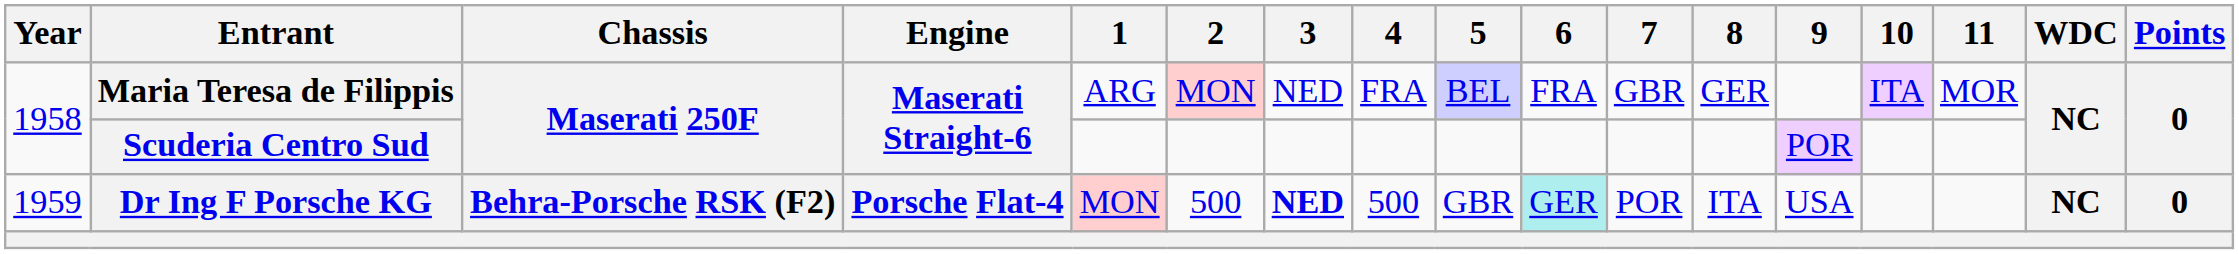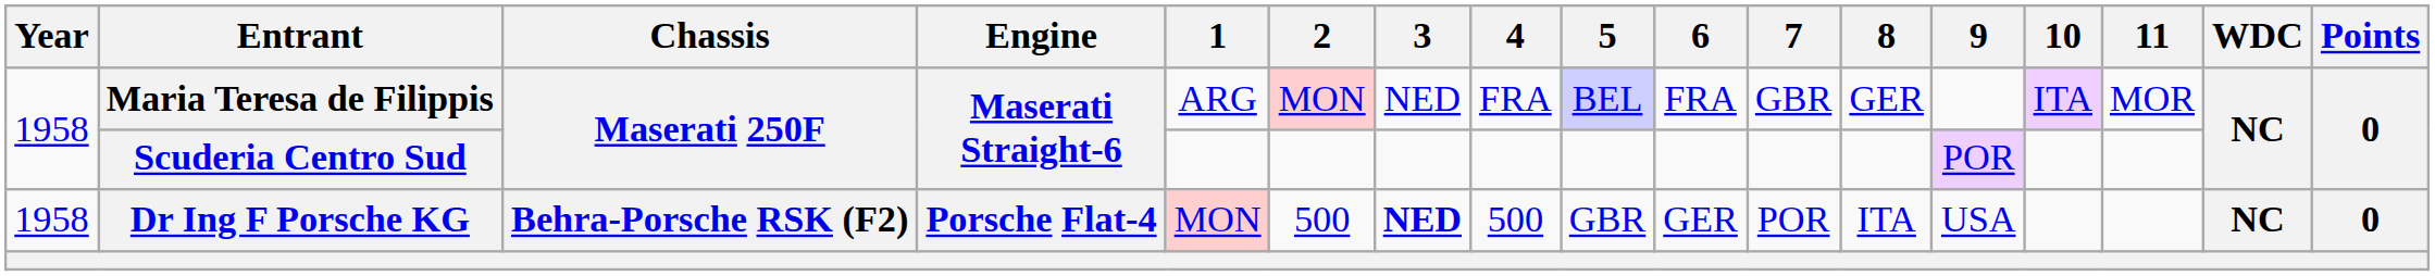 <table class="wikitable" style="text-align:center; font-size:90%">
 <tr>
 <th>Year</th>
 <th>Entrant</th>
 <th>Chassis</th>
 <th>Engine</th>
 <th>1</th>
 <th>2</th>
 <th>3</th>
 <th>4</th>
 <th>5</th>
 <th>6</th>
 <th>7</th>
 <th>8</th>
 <th>9</th>
 <th>10</th>
 <th>11</th>
 <th>WDC</th>
 <th><a href='#'>Points</a></th>
 </tr>
 <tr>
 <td rowspan=2><a href='#'>1958</a></td>
 <th>Maria Teresa de Filippis</th>
 <th rowspan=2><a href='#'>Maserati</a> <a href='#'>250F</a></th>
 <th rowspan=2><a href='#'>Maserati</a><br><a href='#'>Straight-6</a></th>
 <td><a href='#'>ARG</a></td>
 <td style="background:#FFCFCF;"><a href='#'>MON</a><br></td>
 <td><a href='#'>NED</a></td>
 <td><a href='#'>FRA</a></td>
 <td style="background:#CFCFFF;"><a href='#'>BEL</a><br></td>
 <td><a href='#'>FRA</a></td>
 <td><a href='#'>GBR</a></td>
 <td><a href='#'>GER</a></td>
 <td></td>
 <td style="background:#EFCFFF;"><a href='#'>ITA</a><br></td>
 <td><a href='#'>MOR</a></td>
 <th rowspan=2>NC</th>
 <th rowspan=2>0</th>
 </tr>
 <tr>
 <th><a href='#'>Scuderia Centro Sud</a></th>
 <td></td>
 <td></td>
 <td></td>
 <td></td>
 <td></td>
 <td></td>
 <td></td>
 <td></td>
 <td style="background:#EFCFFF;"><a href='#'>POR</a><br></td>
 <td></td>
 <td></td>
 </tr>
 <tr>
-<td><a href='#'>1959</a></td>
+<td><a href='#'>1958</a></td>
 <th><a href='#'>Dr Ing F Porsche KG</a></th>
 <th><a href='#'>Behra-Porsche</a> <a href='#'>RSK</a> (F2)</th>
 <th><a href='#'>Porsche</a> <a href='#'>Flat-4</a></th>
 <td style="background:#FFCFCF;"><a href='#'>MON</a><br></td>
 <td><a href='#'>500</a></td>
 <td><strong><a href='#'>NED</a></strong></td>
 <td><a href='#'>500</a></td>
 <td><a href='#'>GBR</a></td>
-<td style="background: paleturquoise;"><a href='#'>GER</a></td>
+<td><a href='#'>GER</a></td>
 <td><a href='#'>POR</a></td>
 <td><a href='#'>ITA</a></td>
 <td><a href='#'>USA</a></td>
 <td></td>
 <td></td>
 <th>NC</th>
 <th>0</th>
 </tr>
 <tr>
 <th colspan="18"></th>
 </tr>
 </table>
